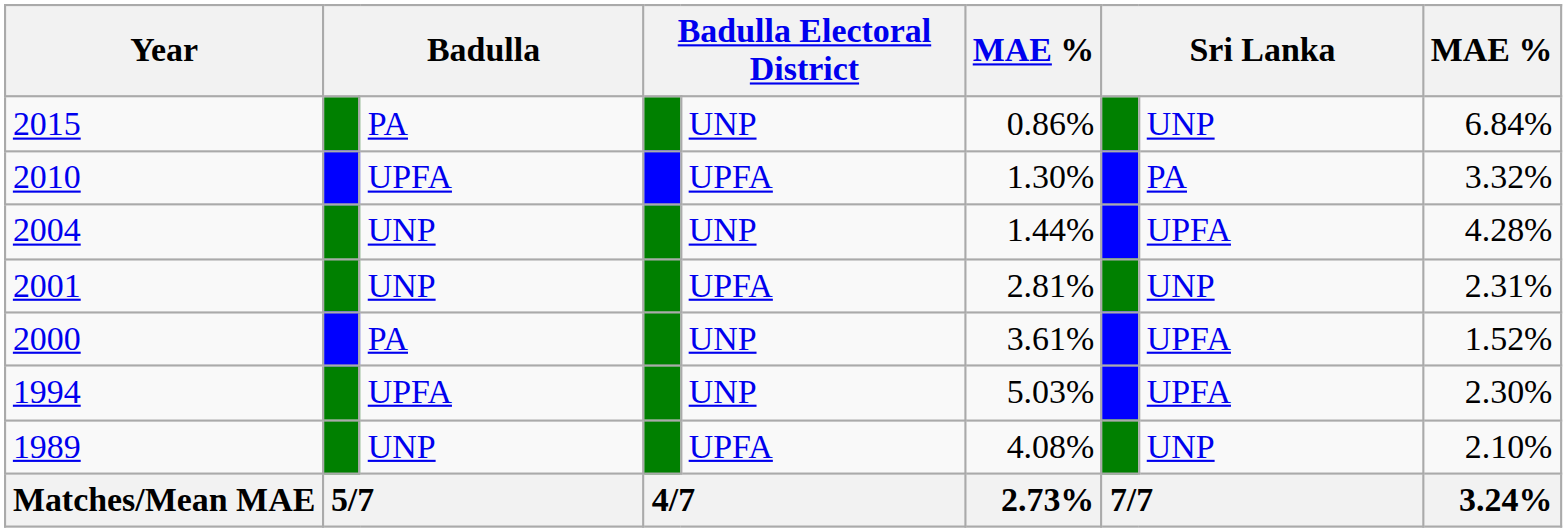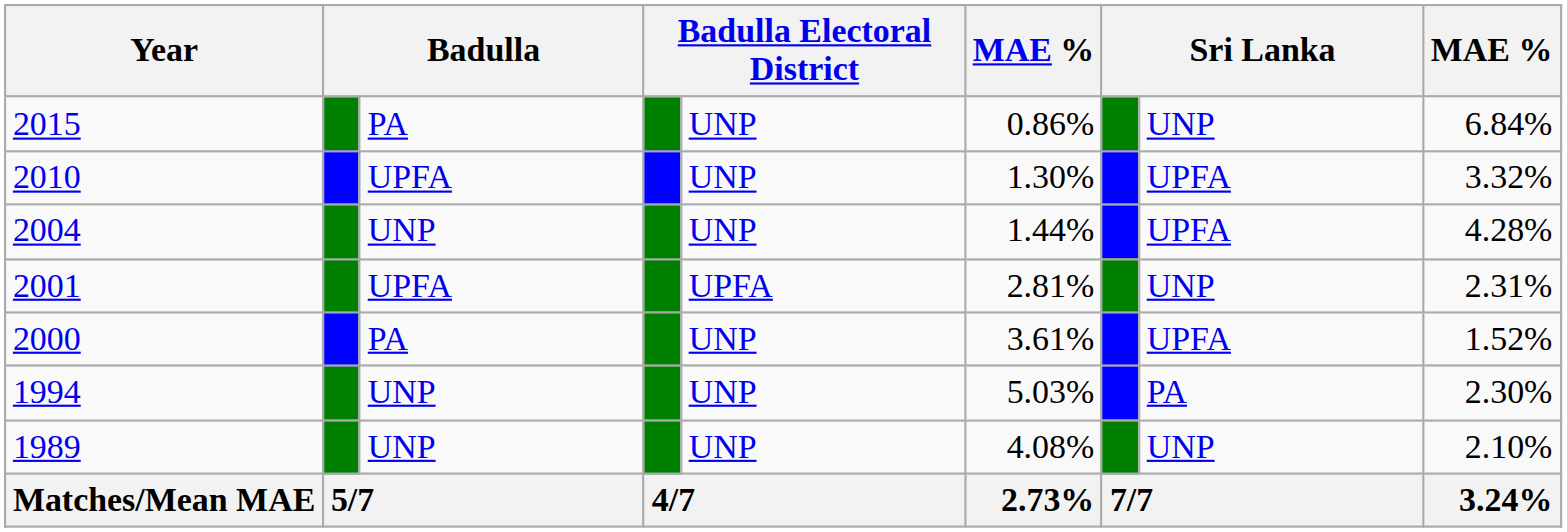 <table class="wikitable">
 <tr>
 <th>Year</th>
 <th colspan="2" width="144px">Badulla</th>
 <th colspan="2" width="144px"><a href='#'>Badulla Electoral District</a></th>
 <th><a href='#'>MAE</a> %</th>
 <th colspan="2" width="144px">Sri Lanka</th>
 <th>MAE %</th>
 </tr>
 <tr>
 <td><a href='#'>2015</a></td>
 <td style="background-color:green;" width="10px"></td>
 <td style="text-align:left;"><a href='#'>PA</a></td>
 <td style="background-color:green;" width="10px"></td>
 <td style="text-align:left;"><a href='#'>UNP</a></td>
 <td style="text-align:right;">0.86%</td>
 <td style="background-color:green;" width="10px"></td>
 <td style="text-align:left;"><a href='#'>UNP</a></td>
 <td style="text-align:right;">6.84%</td>
 </tr>
 <tr>
 <td><a href='#'>2010</a></td>
 <td style="background-color:blue;" width="10px"></td>
 <td style="text-align:left;"><a href='#'>UPFA</a></td>
 <td style="background-color:blue;" width="10px"></td>
-<td style="text-align:left;"><a href='#'>UPFA</a></td>
+<td style="text-align:left;"><a href='#'>UNP</a></td>
 <td style="text-align:right;">1.30%</td>
 <td style="background-color:blue;" width="10px"></td>
-<td style="text-align:left;"><a href='#'>PA</a></td>
+<td style="text-align:left;"><a href='#'>UPFA</a></td>
 <td style="text-align:right;">3.32%</td>
 </tr>
 <tr>
 <td><a href='#'>2004</a></td>
 <td style="background-color:green;" width="10px"></td>
 <td style="text-align:left;"><a href='#'>UNP</a></td>
 <td style="background-color:green;" width="10px"></td>
 <td style="text-align:left;"><a href='#'>UNP</a></td>
 <td style="text-align:right;">1.44%</td>
 <td style="background-color:blue;" width="10px"></td>
 <td style="text-align:left;"><a href='#'>UPFA</a></td>
 <td style="text-align:right;">4.28%</td>
 </tr>
 <tr>
 <td><a href='#'>2001</a></td>
 <td style="background-color:green;" width="10px"></td>
-<td style="text-align:left;"><a href='#'>UNP</a></td>
+<td style="text-align:left;"><a href='#'>UPFA</a></td>
 <td style="background-color:green;" width="10px"></td>
 <td style="text-align:left;"><a href='#'>UPFA</a></td>
 <td style="text-align:right;">2.81%</td>
 <td style="background-color:green;" width="10px"></td>
 <td style="text-align:left;"><a href='#'>UNP</a></td>
 <td style="text-align:right;">2.31%</td>
 </tr>
 <tr>
 <td><a href='#'>2000</a></td>
 <td style="background-color:blue;" width="10px"></td>
 <td style="text-align:left;"><a href='#'>PA</a></td>
 <td style="background-color:green;" width="10px"></td>
 <td style="text-align:left;"><a href='#'>UNP</a></td>
 <td style="text-align:right;">3.61%</td>
 <td style="background-color:blue;" width="10px"></td>
 <td style="text-align:left;"><a href='#'>UPFA</a></td>
 <td style="text-align:right;">1.52%</td>
 </tr>
 <tr>
 <td><a href='#'>1994</a></td>
 <td style="background-color:green;" width="10px"></td>
-<td style="text-align:left;"><a href='#'>UPFA</a></td>
+<td style="text-align:left;"><a href='#'>UNP</a></td>
 <td style="background-color:green;" width="10px"></td>
 <td style="text-align:left;"><a href='#'>UNP</a></td>
 <td style="text-align:right;">5.03%</td>
 <td style="background-color:blue;" width="10px"></td>
-<td style="text-align:left;"><a href='#'>UPFA</a></td>
+<td style="text-align:left;"><a href='#'>PA</a></td>
 <td style="text-align:right;">2.30%</td>
 </tr>
 <tr>
 <td><a href='#'>1989</a></td>
 <td style="background-color:green;" width="10px"></td>
 <td style="text-align:left;"><a href='#'>UNP</a></td>
 <td style="background-color:green;" width="10px"></td>
-<td style="text-align:left;"><a href='#'>UPFA</a></td>
+<td style="text-align:left;"><a href='#'>UNP</a></td>
 <td style="text-align:right;">4.08%</td>
 <td style="background-color:green;" width="10px"></td>
 <td style="text-align:left;"><a href='#'>UNP</a></td>
 <td style="text-align:right;">2.10%</td>
 </tr>
 <tr>
 <th>Matches/Mean MAE</th>
 <th style="text-align:left;"colspan="2" width="144px">5/7</th>
 <th style="text-align:left;"colspan="2" width="144px">4/7</th>
 <th style="text-align:right;">2.73%</th>
 <th style="text-align:left;"colspan="2" width="144px">7/7</th>
 <th style="text-align:right;">3.24%</th>
 </tr>
 </table>
